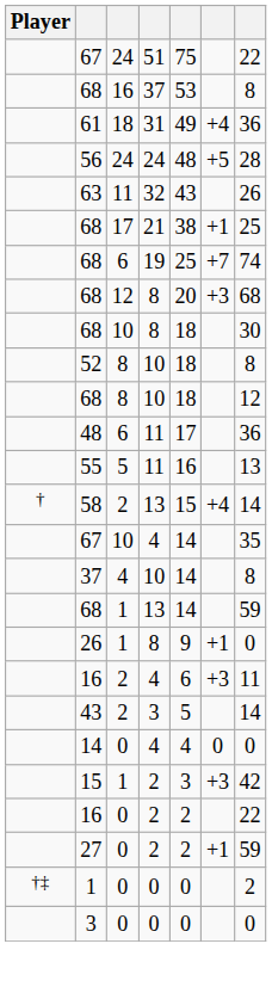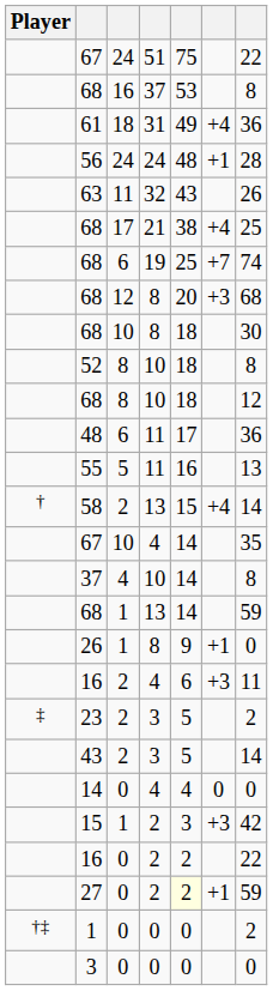 <table class="wikitable sortable" style="text-align:center;">
 <tr>
 <th>Player</th>
 <th></th>
 <th></th>
 <th></th>
 <th></th>
 <th data-sort-type="number"></th>
 <th></th>
 </tr>
 <tr>
 <td></td>
 <td>67</td>
 <td>24</td>
 <td>51</td>
 <td>75</td>
 <td></td>
 <td>22</td>
 </tr>
 <tr>
 <td></td>
 <td>68</td>
 <td>16</td>
 <td>37</td>
 <td>53</td>
 <td></td>
 <td>8</td>
 </tr>
 <tr>
 <td></td>
 <td>61</td>
 <td>18</td>
 <td>31</td>
 <td>49</td>
 <td>+4</td>
 <td>36</td>
 </tr>
 <tr>
 <td></td>
 <td>56</td>
 <td>24</td>
 <td>24</td>
 <td>48</td>
-<td>+5</td>
+<td>+1</td>
 <td>28</td>
 </tr>
 <tr>
 <td></td>
 <td>63</td>
 <td>11</td>
 <td>32</td>
 <td>43</td>
 <td></td>
 <td>26</td>
 </tr>
 <tr>
 <td></td>
 <td>68</td>
 <td>17</td>
 <td>21</td>
 <td>38</td>
-<td>+1</td>
+<td>+4</td>
 <td>25</td>
 </tr>
 <tr>
 <td></td>
 <td>68</td>
 <td>6</td>
 <td>19</td>
 <td>25</td>
 <td>+7</td>
 <td>74</td>
 </tr>
 <tr>
 <td></td>
 <td>68</td>
 <td>12</td>
 <td>8</td>
 <td>20</td>
 <td>+3</td>
 <td>68</td>
 </tr>
 <tr>
 <td></td>
 <td>68</td>
 <td>10</td>
 <td>8</td>
 <td>18</td>
 <td></td>
 <td>30</td>
 </tr>
 <tr>
 <td></td>
 <td>52</td>
 <td>8</td>
 <td>10</td>
 <td>18</td>
 <td></td>
 <td>8</td>
 </tr>
 <tr>
 <td></td>
 <td>68</td>
 <td>8</td>
 <td>10</td>
 <td>18</td>
 <td></td>
 <td>12</td>
 </tr>
 <tr>
 <td></td>
 <td>48</td>
 <td>6</td>
 <td>11</td>
 <td>17</td>
 <td></td>
 <td>36</td>
 </tr>
 <tr>
 <td></td>
 <td>55</td>
 <td>5</td>
 <td>11</td>
 <td>16</td>
 <td></td>
 <td>13</td>
 </tr>
 <tr>
 <td><sup>†</sup></td>
 <td>58</td>
 <td>2</td>
 <td>13</td>
 <td>15</td>
 <td>+4</td>
 <td>14</td>
 </tr>
 <tr>
 <td></td>
 <td>67</td>
 <td>10</td>
 <td>4</td>
 <td>14</td>
 <td></td>
 <td>35</td>
 </tr>
 <tr>
 <td></td>
 <td>37</td>
 <td>4</td>
 <td>10</td>
 <td>14</td>
 <td></td>
 <td>8</td>
 </tr>
 <tr>
 <td></td>
 <td>68</td>
 <td>1</td>
 <td>13</td>
 <td>14</td>
 <td></td>
 <td>59</td>
 </tr>
 <tr>
 <td></td>
 <td>26</td>
 <td>1</td>
 <td>8</td>
 <td>9</td>
 <td>+1</td>
 <td>0</td>
 </tr>
 <tr>
 <td></td>
 <td>16</td>
 <td>2</td>
 <td>4</td>
 <td>6</td>
 <td>+3</td>
 <td>11</td>
 </tr>
 <tr>
+<td><sup>‡</sup></td>
+<td>23</td>
+<td>2</td>
+<td>3</td>
+<td>5</td>
+<td></td>
+<td>2</td>
+</tr>
+<tr>
 <td></td>
 <td>43</td>
 <td>2</td>
 <td>3</td>
 <td>5</td>
 <td></td>
 <td>14</td>
 </tr>
 <tr>
 <td></td>
 <td>14</td>
 <td>0</td>
 <td>4</td>
 <td>4</td>
 <td>0</td>
 <td>0</td>
 </tr>
 <tr>
 <td></td>
 <td>15</td>
 <td>1</td>
 <td>2</td>
 <td>3</td>
 <td>+3</td>
 <td>42</td>
 </tr>
 <tr>
 <td></td>
 <td>16</td>
 <td>0</td>
 <td>2</td>
 <td>2</td>
 <td></td>
 <td>22</td>
 </tr>
 <tr>
 <td></td>
 <td>27</td>
 <td>0</td>
 <td>2</td>
-<td>2</td>
+<td style="background: lightyellow;">2</td>
 <td>+1</td>
 <td>59</td>
 </tr>
 <tr>
 <td><sup>†‡</sup></td>
 <td>1</td>
 <td>0</td>
 <td>0</td>
 <td>0</td>
 <td></td>
 <td>2</td>
 </tr>
 <tr>
 <td></td>
 <td>3</td>
 <td>0</td>
 <td>0</td>
 <td>0</td>
 <td></td>
 <td>0</td>
 </tr>
 </table>
